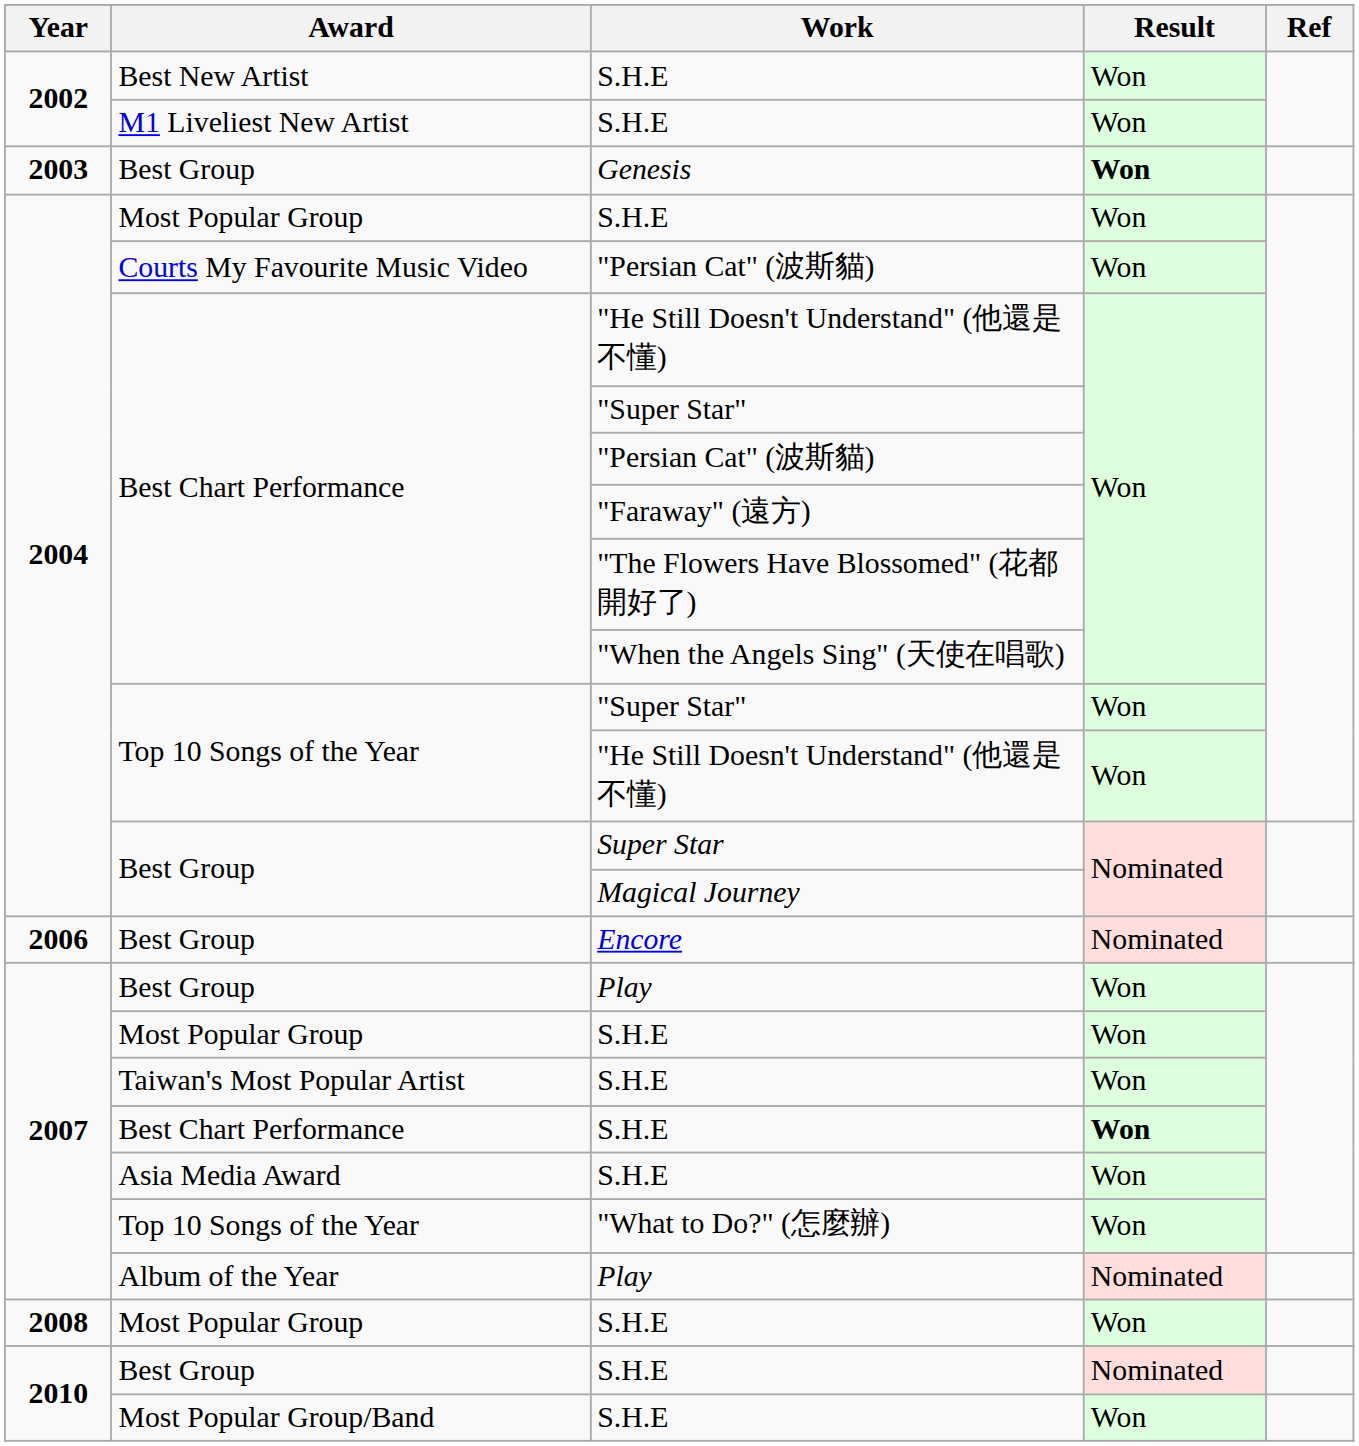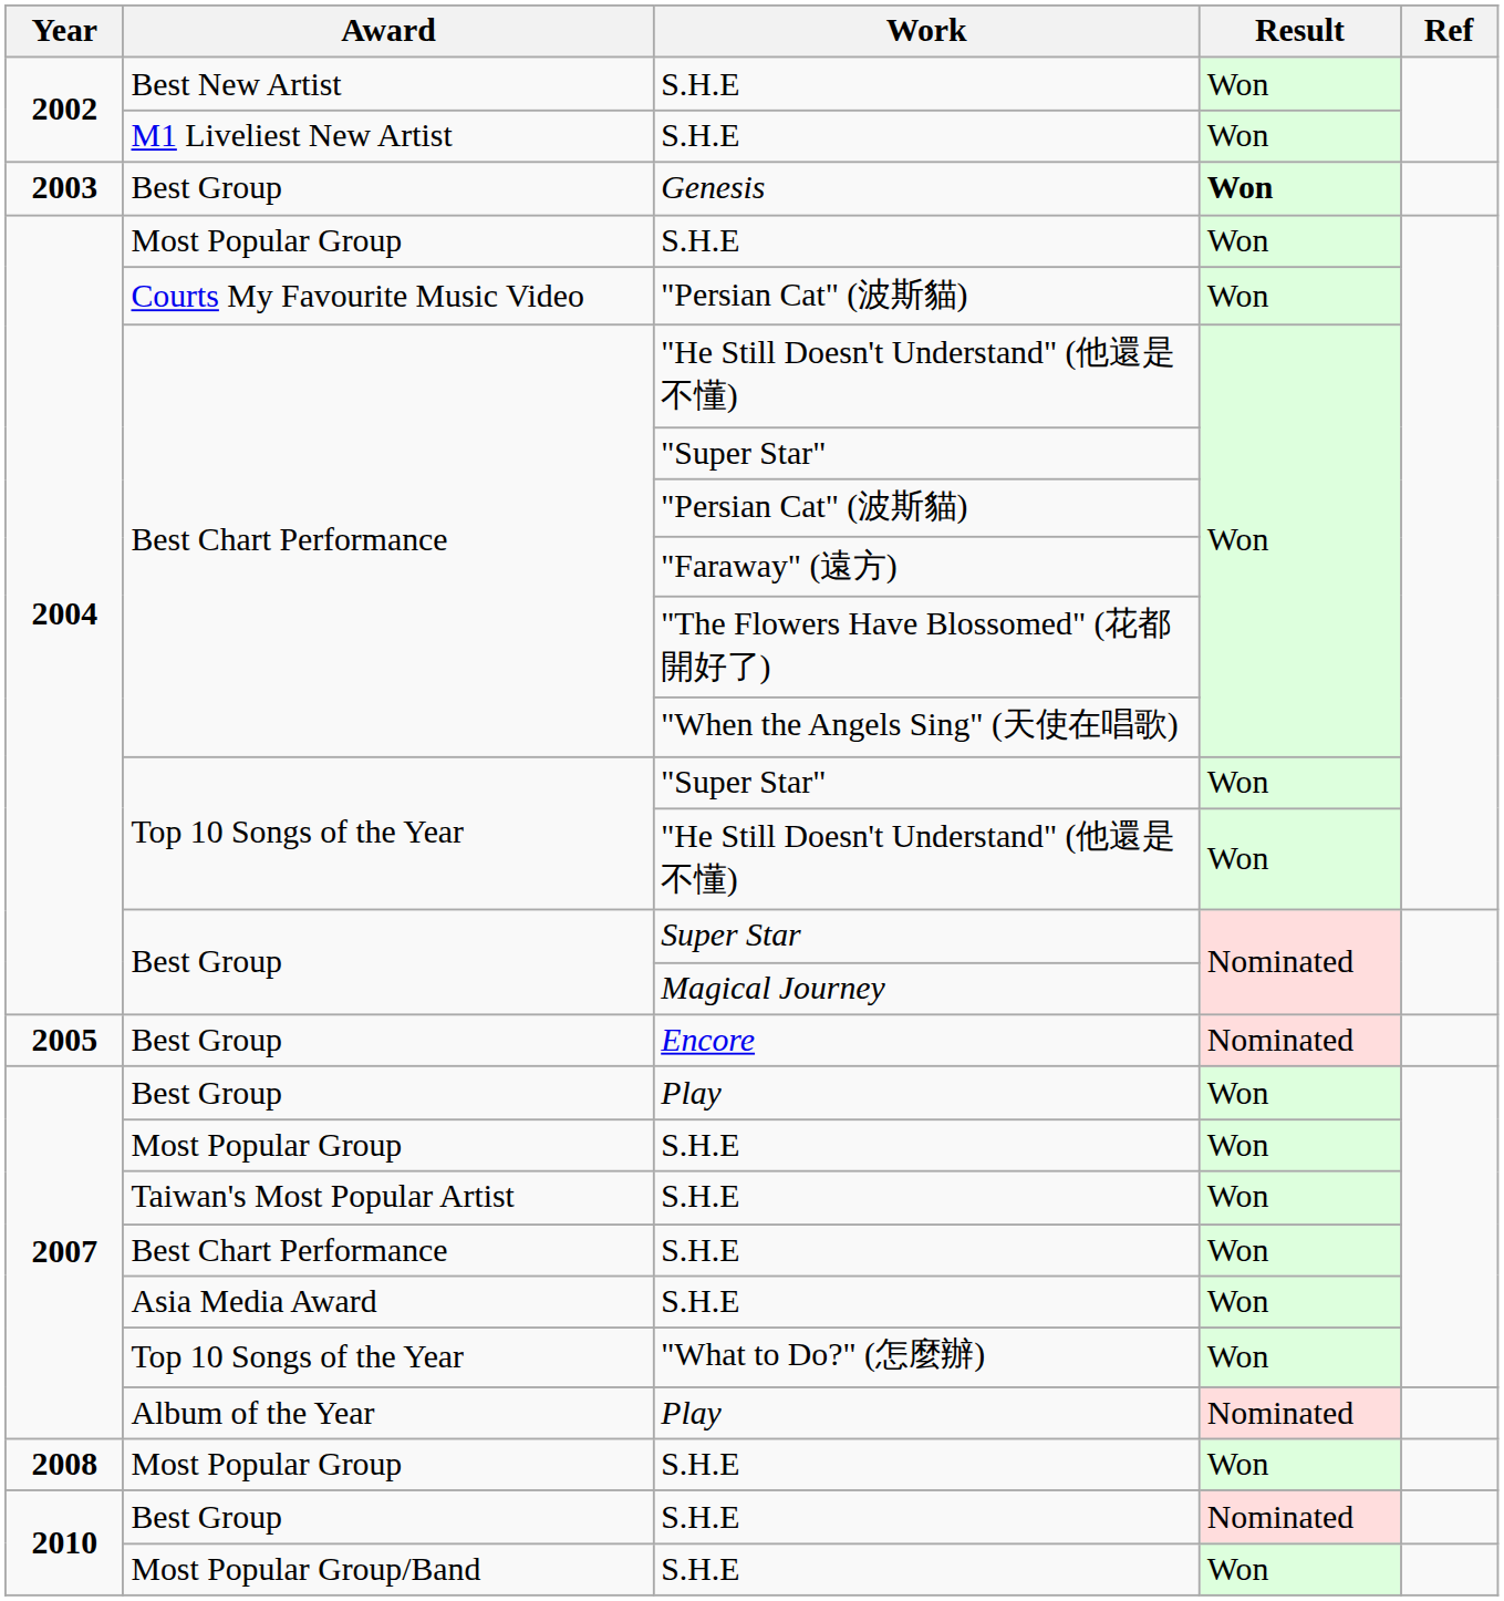 <table class="wikitable">
 <tr>
 <th width="50">Year</th>
 <th width="250">Award</th>
 <th width="258">Work</th>
 <th width="90">Result</th>
 <th width="40">Ref</th>
 </tr>
 <tr>
 <td rowspan="2" align="center"><strong>2002</strong></td>
 <td>Best New Artist</td>
 <td>S.H.E</td>
 <td style="background: #ddffdd"><div>Won</div></td>
 <td rowspan="2" align="center"></td>
 </tr>
 <tr>
 <td><a href='#'>M1</a> Liveliest New Artist</td>
 <td>S.H.E</td>
 <td style="background: #ddffdd"><div>Won</div></td>
 </tr>
 <tr>
 <td align="center"><strong>2003</strong></td>
 <td>Best Group</td>
 <td><em>Genesis</em></td>
 <td style="background: #ddffdd"><strong><div>Won</div></strong></td>
 <td align="center"></td>
 </tr>
 <tr>
 <td rowspan="12" align="center"><strong>2004</strong></td>
 <td>Most Popular Group</td>
 <td>S.H.E</td>
 <td style="background: #ddffdd"><div>Won</div></td>
 <td rowspan="10" align="center"></td>
 </tr>
 <tr>
 <td><a href='#'>Courts</a> My Favourite Music Video</td>
 <td>"Persian Cat" (波斯貓)</td>
 <td style="background: #ddffdd"><div>Won</div></td>
 </tr>
 <tr>
 <td rowspan="6">Best Chart Performance</td>
 <td>"He Still Doesn't Understand" (他還是不懂)</td>
 <td rowspan="6" style="background: #ddffdd"><div>Won</div></td>
 </tr>
 <tr>
 <td>"Super Star"</td>
 </tr>
 <tr>
 <td>"Persian Cat" (波斯貓)</td>
 </tr>
 <tr>
 <td>"Faraway" (遠方)</td>
 </tr>
 <tr>
 <td>"The Flowers Have Blossomed" (花都開好了)</td>
 </tr>
 <tr>
 <td>"When the Angels Sing" (天使在唱歌)</td>
 </tr>
 <tr>
 <td rowspan="2">Top 10 Songs of the Year</td>
 <td>"Super Star"</td>
 <td style="background: #ddffdd"><div>Won</div></td>
 </tr>
 <tr>
 <td>"He Still Doesn't Understand" (他還是不懂)</td>
 <td style="background: #ddffdd"><div>Won</div></td>
 </tr>
 <tr>
 <td rowspan="2">Best Group</td>
 <td><em>Super Star</em></td>
 <td rowspan="2" style="background: #ffdddd"><div>Nominated</div></td>
 <td rowspan="2" align="center"></td>
 </tr>
 <tr>
 <td><em>Magical Journey</em></td>
 </tr>
 <tr>
-<td align="center"><strong>2006</strong></td>
+<td align="center"><strong>2005</strong></td>
 <td>Best Group</td>
 <td><em><a href='#'>Encore</a></em></td>
 <td style="background: #ffdddd"><div>Nominated</div></td>
 <td align="center"></td>
 </tr>
 <tr>
 <td rowspan="7" align="center"><strong>2007</strong></td>
 <td>Best Group</td>
 <td><em>Play</em></td>
 <td style="background: #ddffdd"><div>Won</div></td>
 <td rowspan="6" align="center"></td>
 </tr>
 <tr>
 <td>Most Popular Group</td>
 <td>S.H.E</td>
 <td style="background: #ddffdd"><div>Won</div></td>
 </tr>
 <tr>
 <td>Taiwan's Most Popular Artist</td>
 <td>S.H.E</td>
 <td style="background: #ddffdd"><div>Won</div></td>
 </tr>
 <tr>
 <td>Best Chart Performance</td>
 <td>S.H.E</td>
-<td style="background: #ddffdd"><strong><div>Won</div></strong></td>
+<td style="background: #ddffdd"><div>Won</div></td>
 </tr>
 <tr>
 <td>Asia Media Award</td>
 <td>S.H.E</td>
 <td style="background: #ddffdd"><div>Won</div></td>
 </tr>
 <tr>
 <td>Top 10 Songs of the Year</td>
 <td>"What to Do?" (怎麼辦)</td>
 <td style="background: #ddffdd"><div>Won</div></td>
 </tr>
 <tr>
 <td>Album of the Year</td>
 <td><em>Play</em></td>
 <td style="background: #ffdddd"><div>Nominated</div></td>
 <td align="center"></td>
 </tr>
 <tr>
 <td align="center"><strong>2008</strong></td>
 <td>Most Popular Group</td>
 <td>S.H.E</td>
 <td style="background: #ddffdd"><div>Won</div></td>
 <td align="center"></td>
 </tr>
 <tr>
 <td align="center" rowspan="2"><strong>2010</strong></td>
 <td>Best Group</td>
 <td>S.H.E</td>
 <td style="background: #ffdddd"><div>Nominated</div></td>
 <td align="center"></td>
 </tr>
 <tr>
 <td>Most Popular Group/Band</td>
 <td>S.H.E</td>
 <td style="background: #ddffdd"><div>Won</div></td>
 <td align="center"></td>
 </tr>
 </table>
